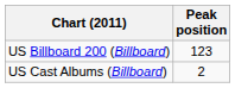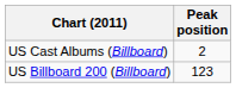 <table class="wikitable">
 <tr>
 <th>Chart (2011)</th>
 <th>Peak<br>position</th>
 </tr>
 <tr>
+<td>US Cast Albums (<em><a href='#'>Billboard</a></em>)</td>
+<td style="text-align:center;">2</td>
+</tr>
+<tr>
 <td>US <a href='#'>Billboard 200</a> (<em><a href='#'>Billboard</a></em>)</td>
 <td style="text-align:center;">123</td>
 </tr>
-<tr>
-<td>US Cast Albums (<em><a href='#'>Billboard</a></em>)</td>
-<td style="text-align:center;">2</td>
-</tr>
 </table>
